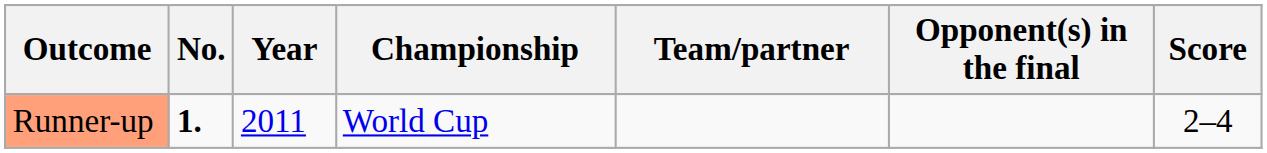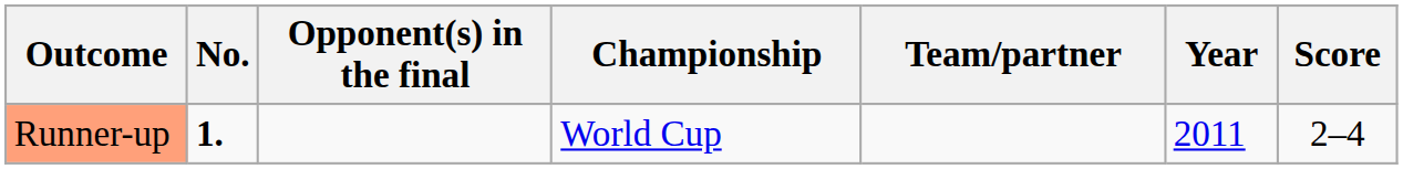 <table class="sortable wikitable">
 <tr>
 <th width="80">Outcome</th>
 <th width="20">No.</th>
-<th width="50">Year</th>
+<th width="150">Opponent(s) in the final</th>
 <th width="150">Championship</th>
 <th width="150">Team/partner</th>
-<th width="150">Opponent(s) in the final</th>
+<th width="50">Year</th>
 <th width="50">Score</th>
 </tr>
 <tr>
 <td style="background:#ffa07a;">Runner-up</td>
 <td><strong>1.</strong></td>
-<td><a href='#'>2011</a></td>
+<td></td>
 <td><a href='#'>World Cup</a></td>
 <td></td>
-<td></td>
+<td><a href='#'>2011</a></td>
 <td align="center">2–4</td>
 </tr>
 </table>
